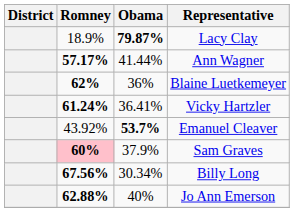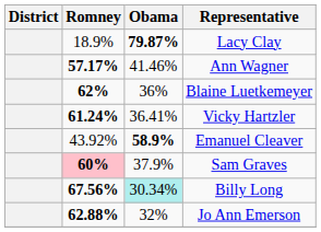 <table class=wikitable>
 <tr>
 <th>District</th>
 <th>Romney</th>
 <th>Obama</th>
 <th>Representative</th>
 </tr>
 <tr align=center>
 <th></th>
 <td>18.9%</td>
 <td><strong>79.87%</strong></td>
 <td><a href='#'>Lacy Clay</a></td>
 </tr>
 <tr align=center>
 <th></th>
 <td><strong>57.17%</strong></td>
-<td>41.44%</td>
+<td>41.46%</td>
 <td><a href='#'>Ann Wagner</a></td>
 </tr>
 <tr align=center>
 <th></th>
 <td><strong>62%</strong></td>
 <td>36%</td>
 <td><a href='#'>Blaine Luetkemeyer</a></td>
 </tr>
 <tr align=center>
 <th></th>
 <td><strong>61.24%</strong></td>
 <td>36.41%</td>
 <td><a href='#'>Vicky Hartzler</a></td>
 </tr>
 <tr align=center>
 <th></th>
 <td>43.92%</td>
-<td><strong>53.7%</strong></td>
+<td><strong>58.9%</strong></td>
 <td><a href='#'>Emanuel Cleaver</a></td>
 </tr>
 <tr align=center>
 <th></th>
 <td style="background: pink;"><strong>60%</strong></td>
 <td>37.9%</td>
 <td><a href='#'>Sam Graves</a></td>
 </tr>
 <tr align=center>
 <th></th>
 <td><strong>67.56%</strong></td>
-<td>30.34%</td>
+<td style="background: paleturquoise;">30.34%</td>
 <td><a href='#'>Billy Long</a></td>
 </tr>
 <tr align=center>
 <th></th>
 <td><strong>62.88%</strong></td>
-<td>40%</td>
+<td>32%</td>
 <td><a href='#'>Jo Ann Emerson</a></td>
 </tr>
 <tr align=center>
 </tr>
 </table>
